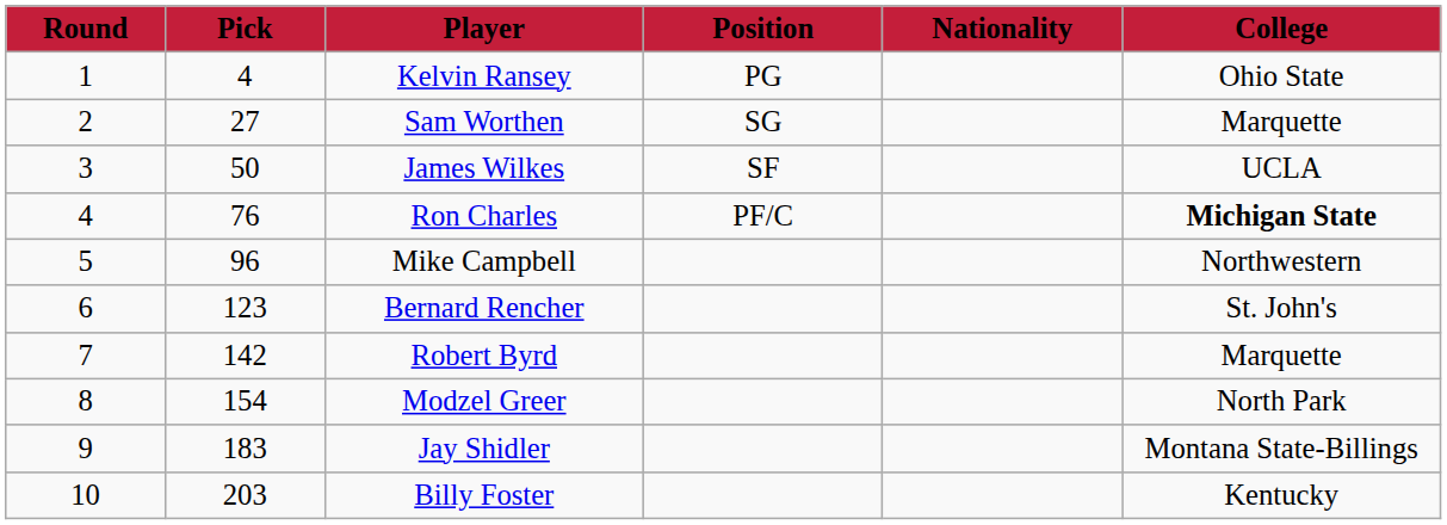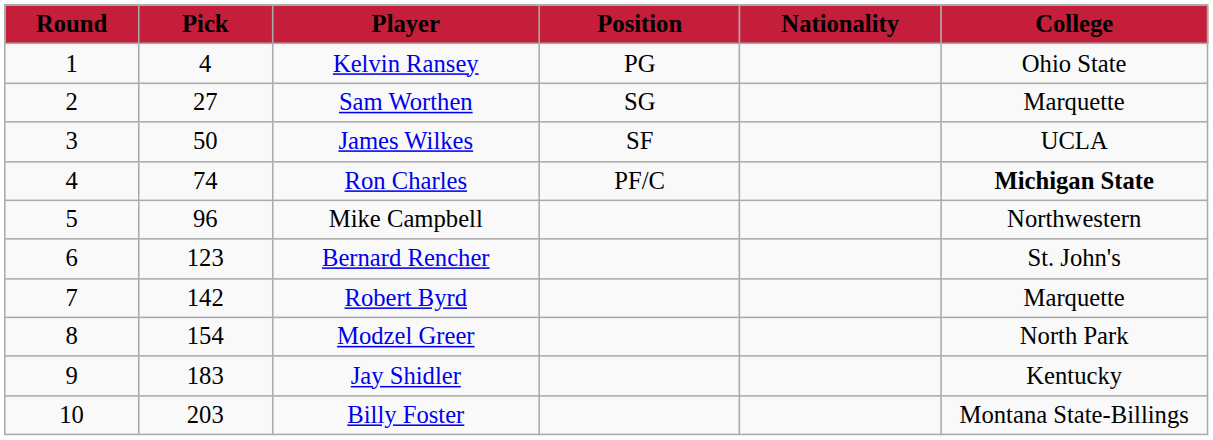 <table class="wikitable sortable sortable">
 <tr>
 <th style="background:#C41E3A;" width="10%">Round</th>
 <th style="background:#C41E3A;" width="10%">Pick</th>
 <th style="background:#C41E3A;" width="20%">Player</th>
 <th style="background:#C41E3A;" width="15%">Position</th>
 <th style="background:#C41E3A;" width="15%">Nationality</th>
 <th style="background:#C41E3A;" width="20%">College</th>
 </tr>
 <tr style="text-align: center">
 <td>1</td>
 <td>4</td>
 <td><a href='#'>Kelvin Ransey</a></td>
 <td>PG</td>
 <td></td>
 <td>Ohio State</td>
 </tr>
 <tr style="text-align: center">
 <td>2</td>
 <td>27</td>
 <td><a href='#'>Sam Worthen</a></td>
 <td>SG</td>
 <td></td>
 <td>Marquette</td>
 </tr>
 <tr style="text-align: center">
 <td>3</td>
 <td>50</td>
 <td><a href='#'>James Wilkes</a></td>
 <td>SF</td>
 <td></td>
 <td>UCLA</td>
 </tr>
 <tr style="text-align: center">
 <td>4</td>
-<td>76</td>
+<td>74</td>
 <td><a href='#'>Ron Charles</a></td>
 <td>PF/C</td>
 <td></td>
 <td><strong>Michigan State</strong></td>
 </tr>
 <tr style="text-align: center">
 <td>5</td>
 <td>96</td>
 <td>Mike Campbell</td>
 <td></td>
 <td></td>
 <td>Northwestern</td>
 </tr>
 <tr style="text-align: center">
 <td>6</td>
 <td>123</td>
 <td><a href='#'>Bernard Rencher</a></td>
 <td></td>
 <td></td>
 <td>St. John's</td>
 </tr>
 <tr style="text-align: center">
 <td>7</td>
 <td>142</td>
 <td><a href='#'>Robert Byrd</a></td>
 <td></td>
 <td></td>
 <td>Marquette</td>
 </tr>
 <tr style="text-align: center">
 <td>8</td>
 <td>154</td>
 <td><a href='#'>Modzel Greer</a></td>
 <td></td>
 <td></td>
 <td>North Park</td>
 </tr>
 <tr style="text-align: center">
 <td>9</td>
 <td>183</td>
 <td><a href='#'>Jay Shidler</a></td>
 <td></td>
 <td></td>
-<td>Montana State-Billings</td>
+<td>Kentucky</td>
 </tr>
 <tr style="text-align: center">
 <td>10</td>
 <td>203</td>
 <td><a href='#'>Billy Foster</a></td>
 <td></td>
 <td></td>
-<td>Kentucky</td>
+<td>Montana State-Billings</td>
 </tr>
 </table>
